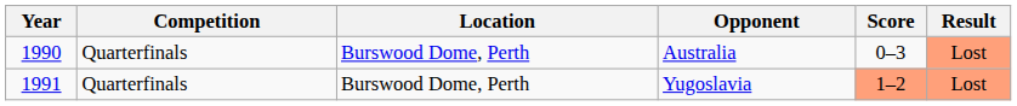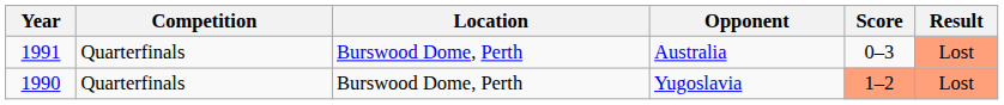 <table class="wikitable">
 <tr>
 <th width="50">Year</th>
 <th width="200">Competition</th>
 <th width="250">Location</th>
 <th width="150">Opponent</th>
 <th width="50">Score</th>
 <th width="60">Result</th>
 </tr>
 <tr>
-<td align="center" rowspan="1"><a href='#'>1990</a></td>
+<td align="center" rowspan="1"><a href='#'>1991</a></td>
 <td>Quarterfinals</td>
 <td><a href='#'>Burswood Dome</a>, <a href='#'>Perth</a></td>
 <td><a href='#'>Australia</a></td>
 <td align="center">0–3</td>
 <td align="center" bgcolor="#FFA07A">Lost</td>
 </tr>
 <tr>
-<td align="center" rowspan="1"><a href='#'>1991</a></td>
+<td align="center" rowspan="1"><a href='#'>1990</a></td>
 <td>Quarterfinals</td>
 <td>Burswood Dome, Perth</td>
 <td><a href='#'>Yugoslavia</a></td>
 <td align="center" style="background: lightsalmon;">1–2</td>
 <td align="center" bgcolor="#FFA07A">Lost</td>
 </tr>
 </table>
